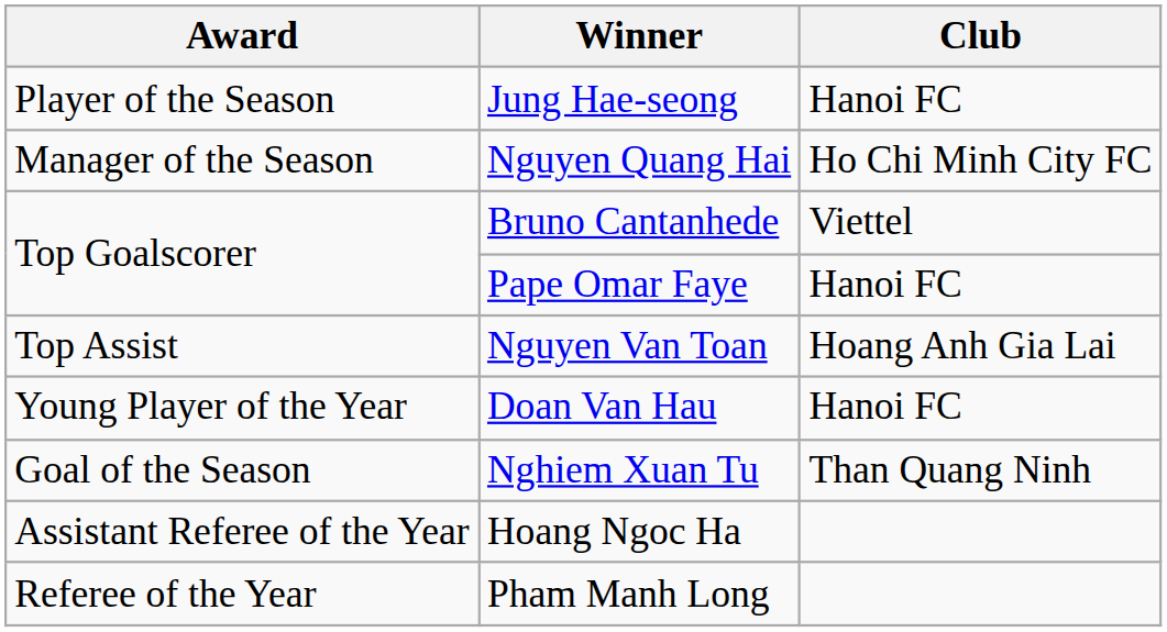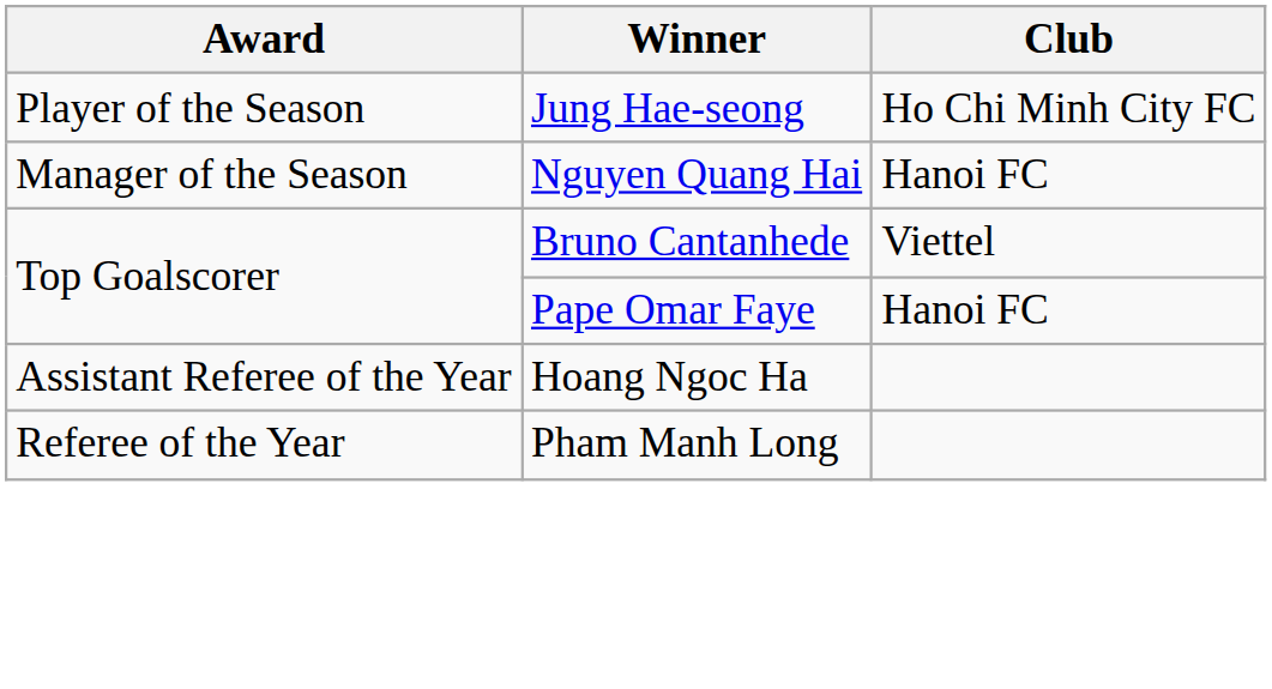 <table class="wikitable">
 <tr>
 <th>Award</th>
 <th>Winner</th>
 <th>Club</th>
 </tr>
 <tr>
 <td>Player of the Season</td>
 <td> <a href='#'>Jung Hae-seong</a></td>
-<td>Hanoi FC</td>
+<td>Ho Chi Minh City FC</td>
 </tr>
 <tr>
 <td>Manager of the Season</td>
 <td> <a href='#'>Nguyen Quang Hai</a></td>
-<td>Ho Chi Minh City FC</td>
+<td>Hanoi FC</td>
 </tr>
 <tr>
 <td rowspan="2">Top Goalscorer</td>
 <td> <a href='#'>Bruno Cantanhede</a></td>
 <td>Viettel</td>
 </tr>
 <tr>
 <td> <a href='#'>Pape Omar Faye</a></td>
 <td>Hanoi FC</td>
-</tr>
-<tr>
-<td>Top Assist</td>
-<td> <a href='#'>Nguyen Van Toan</a></td>
-<td>Hoang Anh Gia Lai</td>
-</tr>
-<tr>
-<td>Young Player of the Year</td>
-<td> <a href='#'>Doan Van Hau</a></td>
-<td>Hanoi FC</td>
-</tr>
-<tr>
-<td>Goal of the Season</td>
-<td> <a href='#'>Nghiem Xuan Tu</a></td>
-<td>Than Quang Ninh</td>
 </tr>
 <tr>
 <td>Assistant Referee of the Year</td>
 <td> Hoang Ngoc Ha</td>
 <td></td>
 </tr>
 <tr>
 <td>Referee of the Year</td>
 <td> Pham Manh Long</td>
 <td></td>
 </tr>
 </table>
